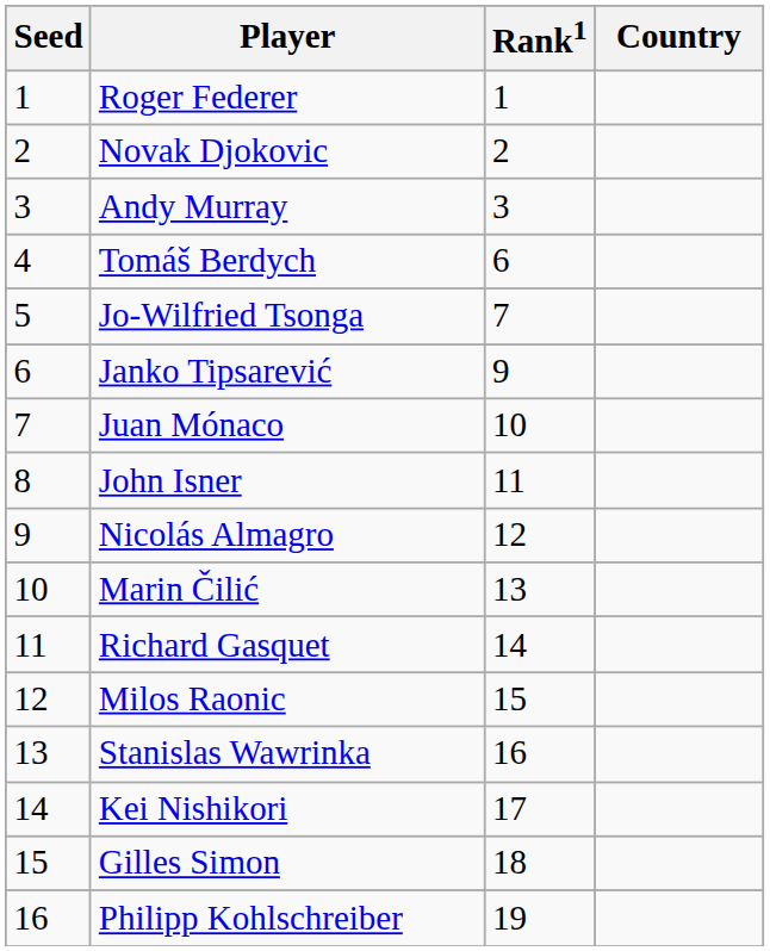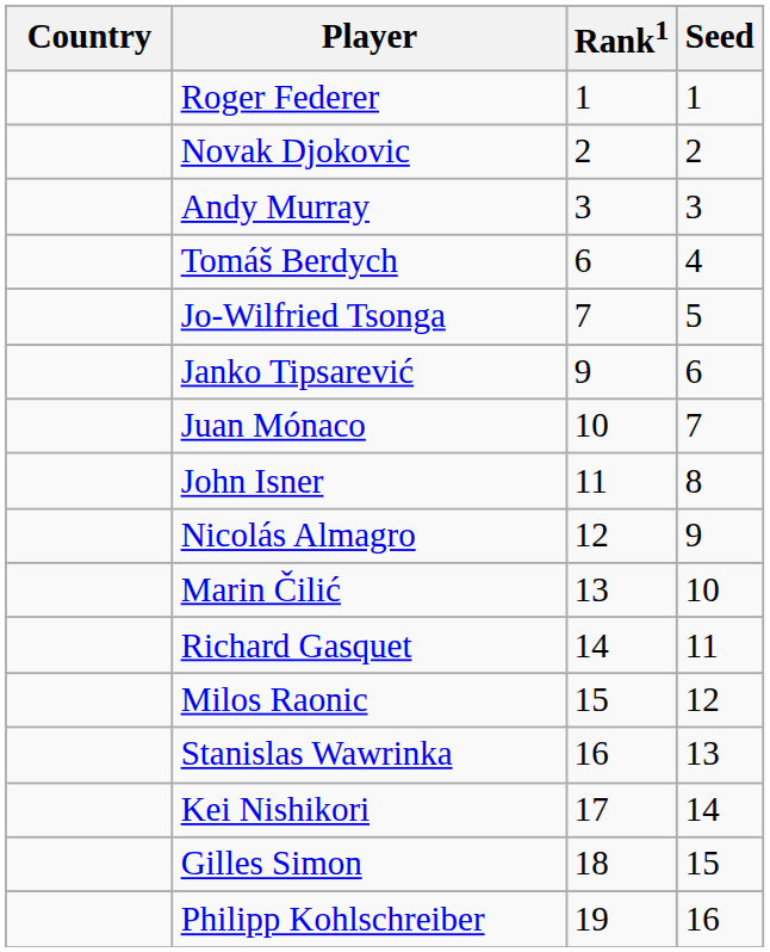 <table class="sortable wikitable">
 <tr>
-<th>Seed</th>
+<th width="70">Country</th>
 <th width="175">Player</th>
 <th>Rank<sup>1</sup></th>
-<th width="70">Country</th>
+<th>Seed</th>
 </tr>
 <tr>
-<td>1</td>
+<td></td>
 <td><a href='#'>Roger Federer</a></td>
 <td>1</td>
-<td></td>
+<td>1</td>
 </tr>
 <tr>
-<td>2</td>
+<td></td>
 <td><a href='#'>Novak Djokovic</a></td>
 <td>2</td>
-<td></td>
+<td>2</td>
 </tr>
 <tr>
-<td>3</td>
+<td></td>
 <td><a href='#'>Andy Murray</a></td>
 <td>3</td>
-<td></td>
+<td>3</td>
 </tr>
 <tr>
-<td>4</td>
+<td></td>
 <td><a href='#'>Tomáš Berdych</a></td>
 <td>6</td>
-<td></td>
+<td>4</td>
 </tr>
 <tr>
-<td>5</td>
+<td></td>
 <td><a href='#'>Jo-Wilfried Tsonga</a></td>
 <td>7</td>
-<td></td>
+<td>5</td>
 </tr>
 <tr>
-<td>6</td>
+<td></td>
 <td><a href='#'>Janko Tipsarević</a></td>
 <td>9</td>
-<td></td>
+<td>6</td>
 </tr>
 <tr>
-<td>7</td>
+<td></td>
 <td><a href='#'>Juan Mónaco</a></td>
 <td>10</td>
-<td></td>
+<td>7</td>
 </tr>
 <tr>
-<td>8</td>
+<td></td>
 <td><a href='#'>John Isner</a></td>
 <td>11</td>
-<td></td>
+<td>8</td>
 </tr>
 <tr>
-<td>9</td>
+<td></td>
 <td><a href='#'>Nicolás Almagro</a></td>
 <td>12</td>
-<td></td>
+<td>9</td>
 </tr>
 <tr>
-<td>10</td>
+<td></td>
 <td><a href='#'>Marin Čilić</a></td>
 <td>13</td>
-<td></td>
+<td>10</td>
 </tr>
 <tr>
-<td>11</td>
+<td></td>
 <td><a href='#'>Richard Gasquet</a></td>
 <td>14</td>
-<td></td>
+<td>11</td>
 </tr>
 <tr>
-<td>12</td>
+<td></td>
 <td><a href='#'>Milos Raonic</a></td>
 <td>15</td>
-<td></td>
+<td>12</td>
 </tr>
 <tr>
-<td>13</td>
+<td></td>
 <td><a href='#'>Stanislas Wawrinka</a></td>
 <td>16</td>
-<td></td>
+<td>13</td>
 </tr>
 <tr>
-<td>14</td>
+<td></td>
 <td><a href='#'>Kei Nishikori</a></td>
 <td>17</td>
-<td></td>
+<td>14</td>
 </tr>
 <tr>
-<td>15</td>
+<td></td>
 <td><a href='#'>Gilles Simon</a></td>
 <td>18</td>
-<td></td>
+<td>15</td>
 </tr>
 <tr>
-<td>16</td>
+<td></td>
 <td><a href='#'>Philipp Kohlschreiber</a></td>
 <td>19</td>
-<td></td>
+<td>16</td>
 </tr>
 </table>
